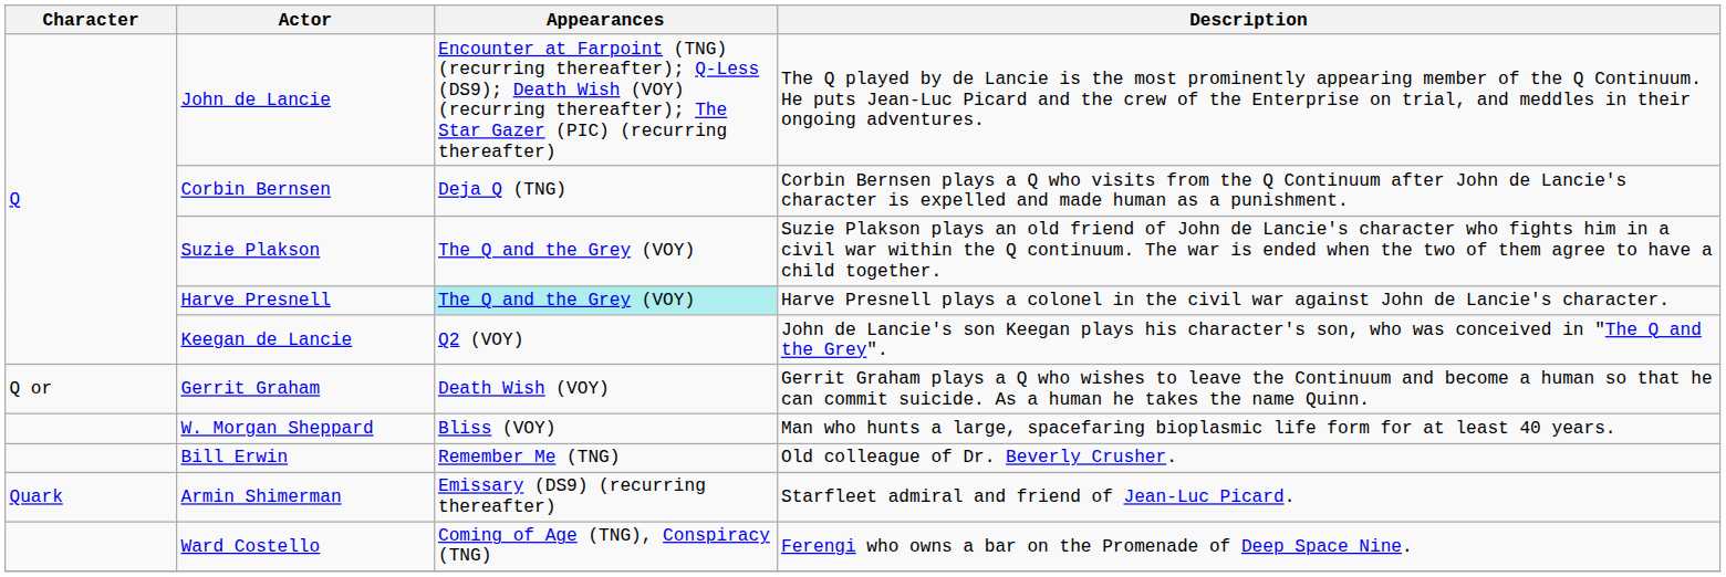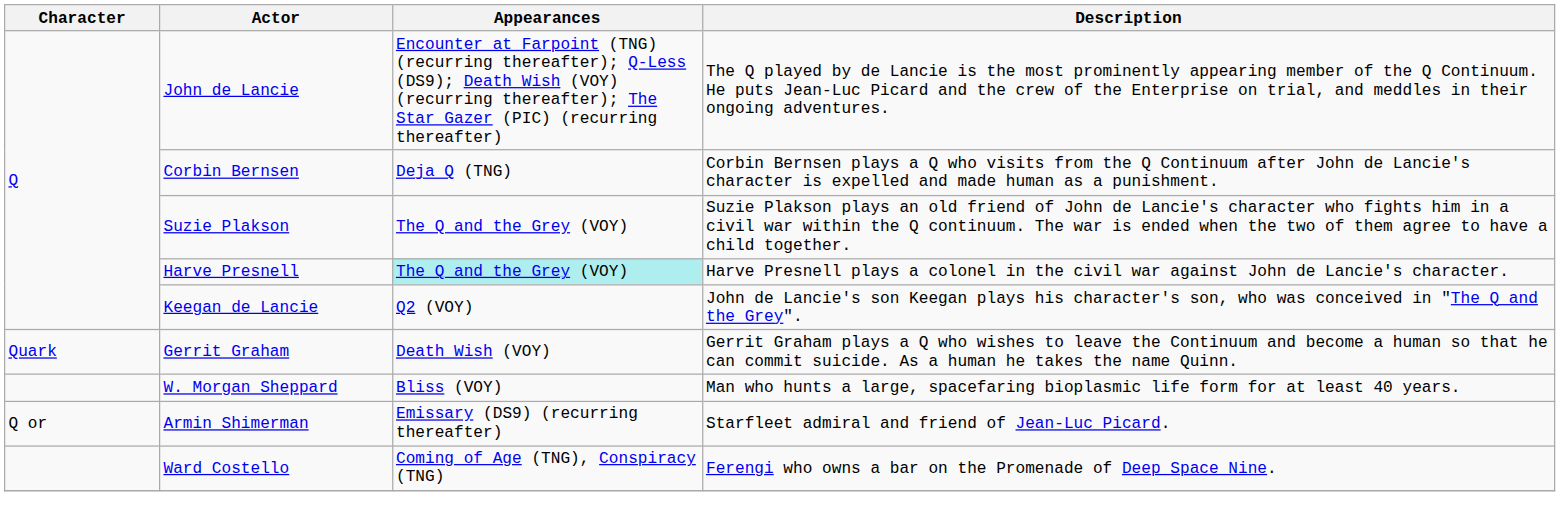 <table class="wikitable">
 <tr>
 <th width="10%">Character</th>
 <th width="15%">Actor</th>
 <th width="20%">Appearances</th>
 <th width="55%">Description</th>
 </tr>
 <tr>
 <td rowspan="5"><a href='#'>Q</a></td>
 <td><a href='#'>John de Lancie</a></td>
 <td><a href='#'>Encounter at Farpoint</a> (TNG) (recurring thereafter); <a href='#'>Q-Less</a> (DS9); <a href='#'>Death Wish</a> (VOY) (recurring thereafter); <a href='#'>The Star Gazer</a> (PIC) (recurring thereafter)</td>
 <td>The Q played by de Lancie is the most prominently appearing member of the Q Continuum. He puts Jean-Luc Picard and the crew of the Enterprise on trial, and meddles in their ongoing adventures.</td>
 </tr>
 <tr>
 <td><a href='#'>Corbin Bernsen</a></td>
 <td><a href='#'>Deja Q</a> (TNG)</td>
 <td>Corbin Bernsen plays a Q who visits from the Q Continuum after John de Lancie's character is expelled and made human as a punishment.</td>
 </tr>
 <tr>
 <td><a href='#'>Suzie Plakson</a></td>
 <td><a href='#'>The Q and the Grey</a> (VOY)</td>
 <td>Suzie Plakson plays an old friend of John de Lancie's character who fights him in a civil war within the Q continuum. The war is ended when the two of them agree to have a child together.</td>
 </tr>
 <tr>
 <td><a href='#'>Harve Presnell</a></td>
 <td style="background: paleturquoise;"><a href='#'>The Q and the Grey</a> (VOY)</td>
 <td>Harve Presnell plays a colonel in the civil war against John de Lancie's character.</td>
 </tr>
 <tr>
 <td><a href='#'>Keegan de Lancie</a></td>
 <td><a href='#'>Q2</a> (VOY)</td>
 <td>John de Lancie's son Keegan plays his character's son, who was conceived in "<a href='#'>The Q and the Grey</a>".</td>
 </tr>
 <tr>
-<td>Q or </td>
+<td><a href='#'>Quark</a></td>
 <td><a href='#'>Gerrit Graham</a></td>
 <td><a href='#'>Death Wish</a> (VOY)</td>
 <td>Gerrit Graham plays a Q who wishes to leave the Continuum and become a human so that he can commit suicide. As a human he takes the name Quinn.</td>
 </tr>
 <tr>
 <td></td>
 <td><a href='#'>W. Morgan Sheppard</a></td>
 <td><a href='#'>Bliss</a> (VOY)</td>
 <td>Man who hunts a large, spacefaring bioplasmic life form for at least 40 years.</td>
 </tr>
 <tr>
-<td></td>
-<td><a href='#'>Bill Erwin</a></td>
-<td><a href='#'>Remember Me</a> (TNG)</td>
-<td>Old colleague of Dr. <a href='#'>Beverly Crusher</a>.</td>
-</tr>
-<tr>
-<td><a href='#'>Quark</a></td>
+<td>Q or </td>
 <td><a href='#'>Armin Shimerman</a></td>
 <td><a href='#'>Emissary</a> (DS9) (recurring thereafter)</td>
 <td>Starfleet admiral and friend of <a href='#'>Jean-Luc Picard</a>.</td>
 </tr>
 <tr>
 <td></td>
 <td><a href='#'>Ward Costello</a></td>
 <td><a href='#'>Coming of Age</a> (TNG), <a href='#'>Conspiracy</a> (TNG)</td>
 <td><a href='#'>Ferengi</a> who owns a bar on the Promenade of <a href='#'>Deep Space Nine</a>.</td>
 </tr>
 <tr>
 </tr>
 </table>
